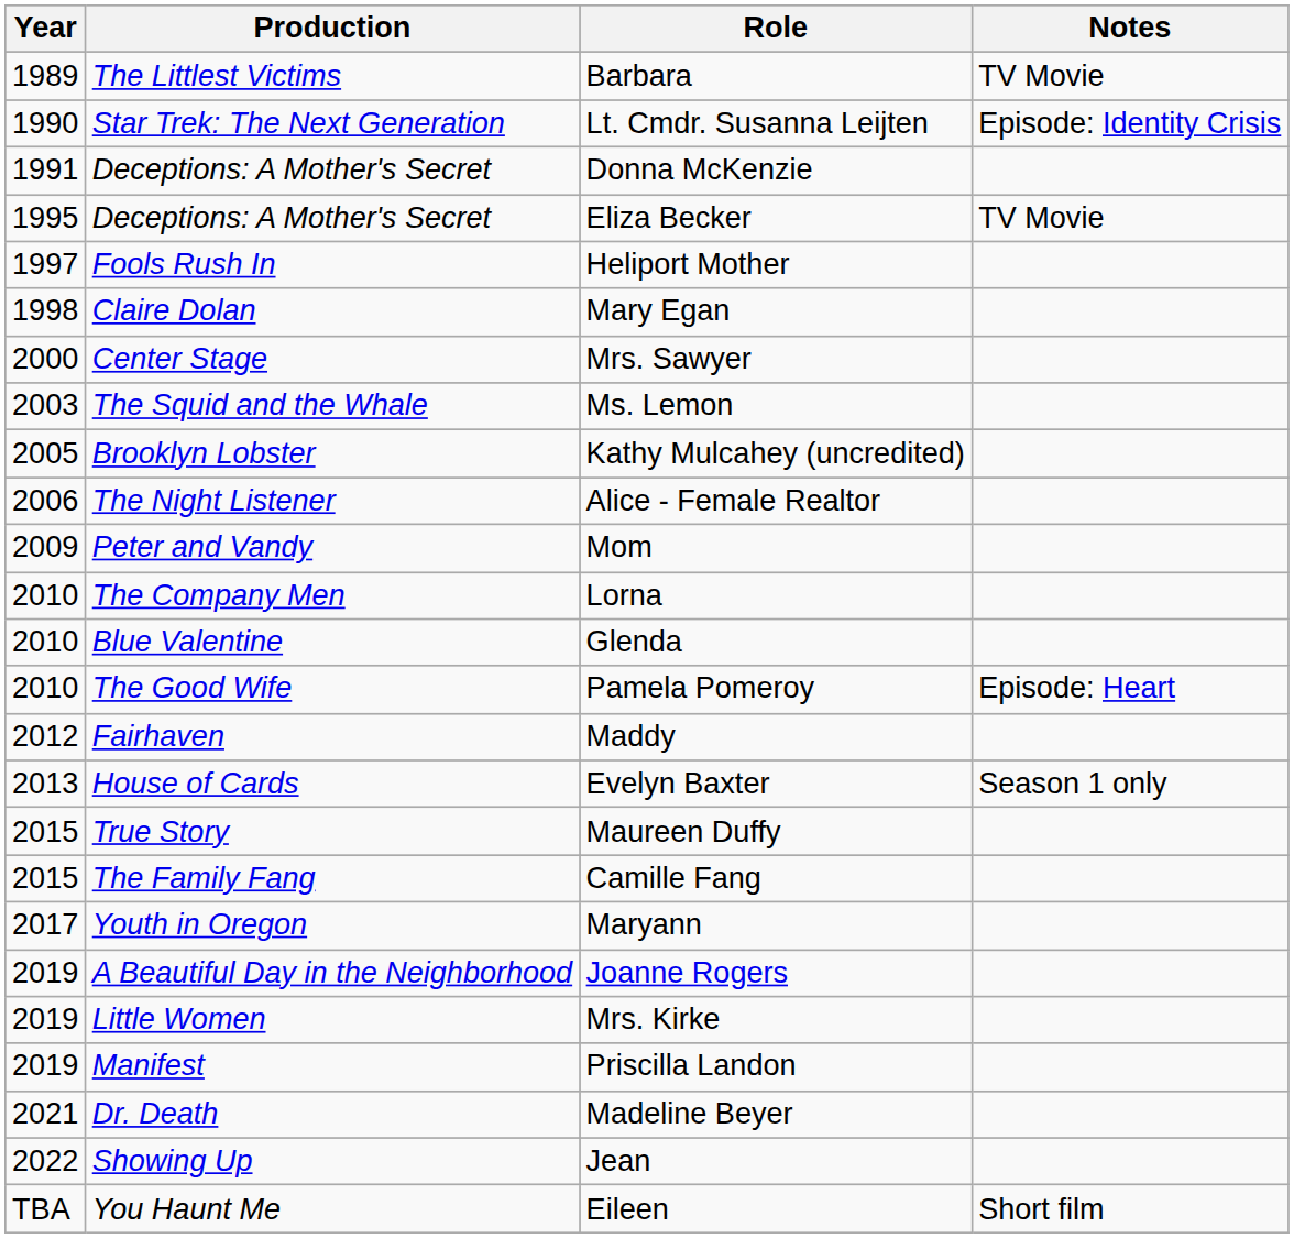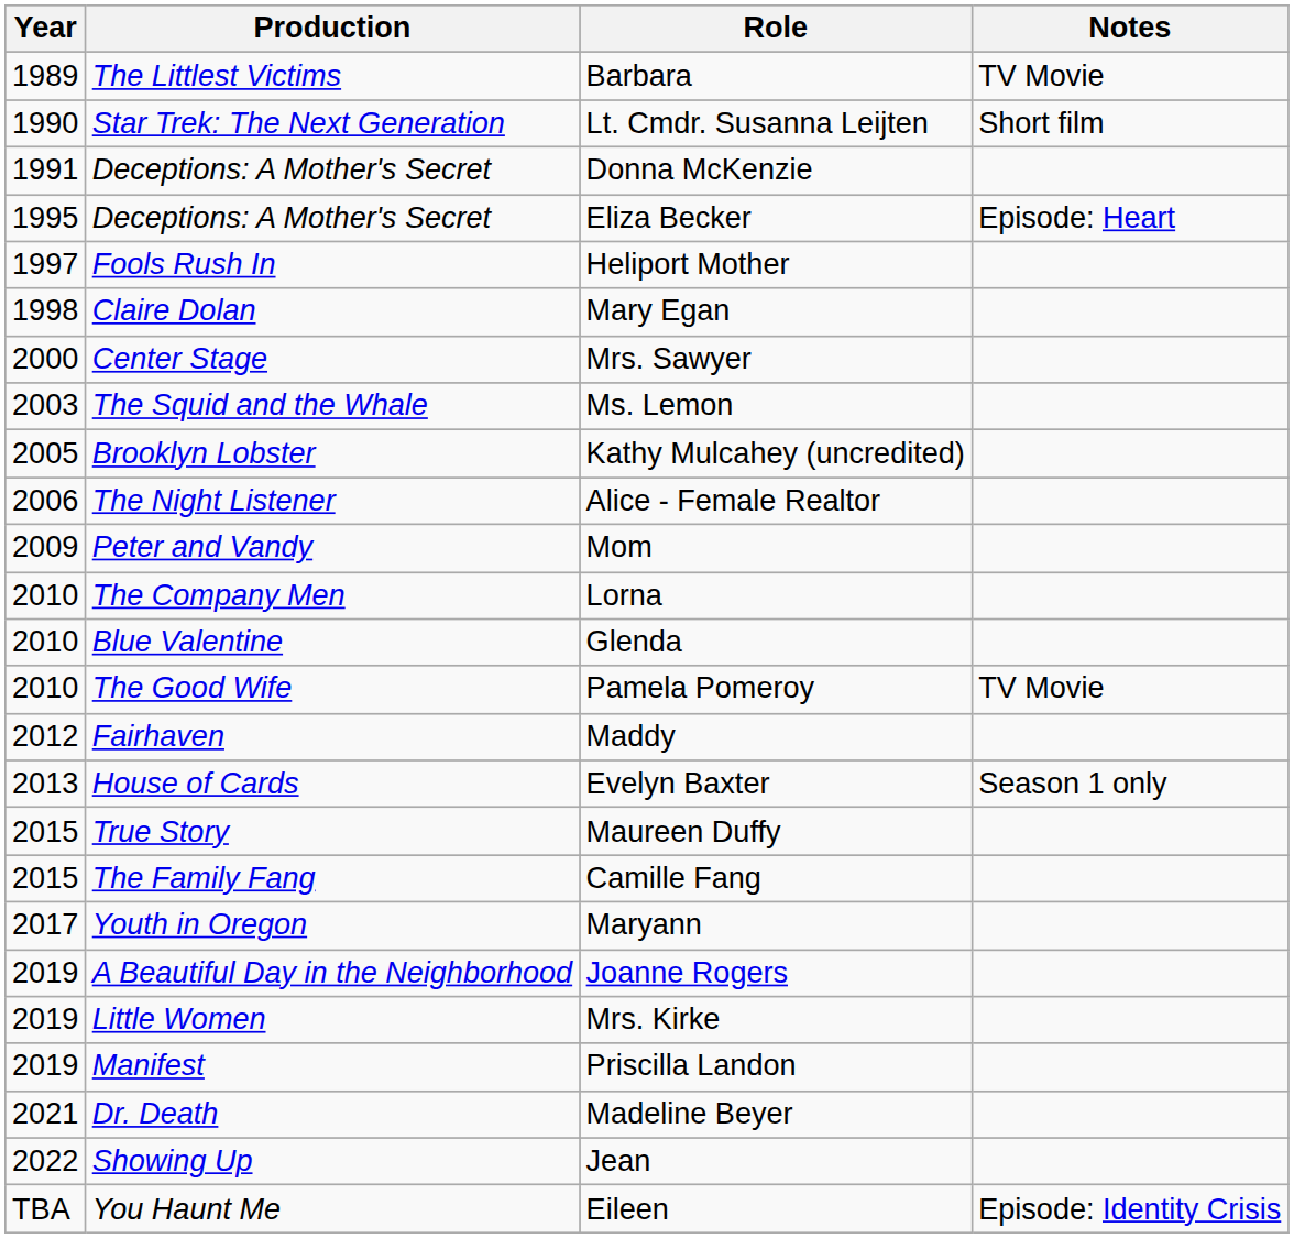 <table class="wikitable">
 <tr>
 <th>Year</th>
 <th>Production</th>
 <th>Role</th>
 <th>Notes</th>
 </tr>
 <tr>
 <td>1989</td>
 <td><em><a href='#'>The Littlest Victims</a></em></td>
 <td>Barbara</td>
 <td>TV Movie</td>
 </tr>
 <tr>
 <td>1990</td>
 <td><em><a href='#'>Star Trek: The Next Generation</a></em></td>
 <td>Lt. Cmdr. Susanna Leijten</td>
-<td>Episode: <a href='#'>Identity Crisis</a></td>
+<td>Short film</td>
 </tr>
 <tr>
 <td>1991</td>
 <td><em>Deceptions: A Mother's Secret</em></td>
 <td>Donna McKenzie</td>
 <td></td>
 </tr>
 <tr>
 <td>1995</td>
 <td><em>Deceptions: A Mother's Secret</em></td>
 <td>Eliza Becker</td>
-<td>TV Movie</td>
+<td>Episode: <a href='#'>Heart</a></td>
 </tr>
 <tr>
 <td>1997</td>
 <td><em><a href='#'>Fools Rush In</a></em></td>
 <td>Heliport Mother</td>
 <td></td>
 </tr>
 <tr>
 <td>1998</td>
 <td><em><a href='#'>Claire Dolan</a></em></td>
 <td>Mary Egan</td>
 <td></td>
 </tr>
 <tr>
 <td>2000</td>
 <td><a href='#'><em>Center Stage</em></a></td>
 <td>Mrs. Sawyer</td>
 <td></td>
 </tr>
 <tr>
 <td>2003</td>
 <td><em><a href='#'>The Squid and the Whale</a></em></td>
 <td>Ms. Lemon</td>
 <td></td>
 </tr>
 <tr>
 <td>2005</td>
 <td><em><a href='#'>Brooklyn Lobster</a></em></td>
 <td>Kathy Mulcahey (uncredited)</td>
 <td></td>
 </tr>
 <tr>
 <td>2006</td>
 <td><em><a href='#'>The Night Listener</a></em></td>
 <td>Alice - Female Realtor</td>
 <td></td>
 </tr>
 <tr>
 <td>2009</td>
 <td><em><a href='#'>Peter and Vandy</a></em></td>
 <td>Mom</td>
 <td></td>
 </tr>
 <tr>
 <td>2010</td>
 <td><em><a href='#'>The Company Men</a></em></td>
 <td>Lorna</td>
 <td></td>
 </tr>
 <tr>
 <td>2010</td>
 <td><em><a href='#'>Blue Valentine</a></em></td>
 <td>Glenda</td>
 <td></td>
 </tr>
 <tr>
 <td>2010</td>
 <td><em><a href='#'>The Good Wife</a></em></td>
 <td>Pamela Pomeroy</td>
-<td>Episode: <a href='#'>Heart</a></td>
+<td>TV Movie</td>
 </tr>
 <tr>
 <td>2012</td>
 <td><a href='#'><em>Fairhaven</em></a></td>
 <td>Maddy</td>
 <td></td>
 </tr>
 <tr>
 <td>2013</td>
 <td><em><a href='#'>House of Cards</a></em></td>
 <td>Evelyn Baxter</td>
 <td>Season 1 only</td>
 </tr>
 <tr>
 <td>2015</td>
 <td><em><a href='#'>True Story</a></em></td>
 <td>Maureen Duffy</td>
 <td></td>
 </tr>
 <tr>
 <td>2015</td>
 <td><em><a href='#'>The Family Fang</a></em></td>
 <td>Camille Fang</td>
 <td></td>
 </tr>
 <tr>
 <td>2017</td>
 <td><em><a href='#'>Youth in Oregon</a></em></td>
 <td>Maryann</td>
 <td></td>
 </tr>
 <tr>
 <td>2019</td>
 <td><em><a href='#'>A Beautiful Day in the Neighborhood</a></em></td>
 <td><a href='#'>Joanne Rogers</a></td>
 <td></td>
 </tr>
 <tr>
 <td>2019</td>
 <td><em><a href='#'>Little Women</a></em></td>
 <td>Mrs. Kirke</td>
 <td></td>
 </tr>
 <tr>
 <td>2019</td>
 <td><em><a href='#'>Manifest</a></em></td>
 <td>Priscilla Landon</td>
 <td></td>
 </tr>
 <tr>
 <td>2021</td>
 <td><em><a href='#'>Dr. Death</a></em></td>
 <td>Madeline Beyer</td>
 <td></td>
 </tr>
 <tr>
 <td>2022</td>
 <td><em><a href='#'>Showing Up</a></em></td>
 <td>Jean</td>
 <td></td>
 </tr>
 <tr>
 <td>TBA</td>
 <td><em>You Haunt Me</em></td>
 <td>Eileen</td>
-<td>Short film</td>
+<td>Episode: <a href='#'>Identity Crisis</a></td>
 </tr>
 </table>
